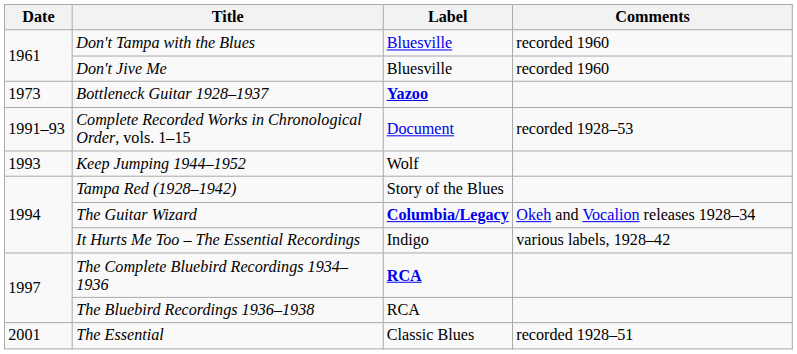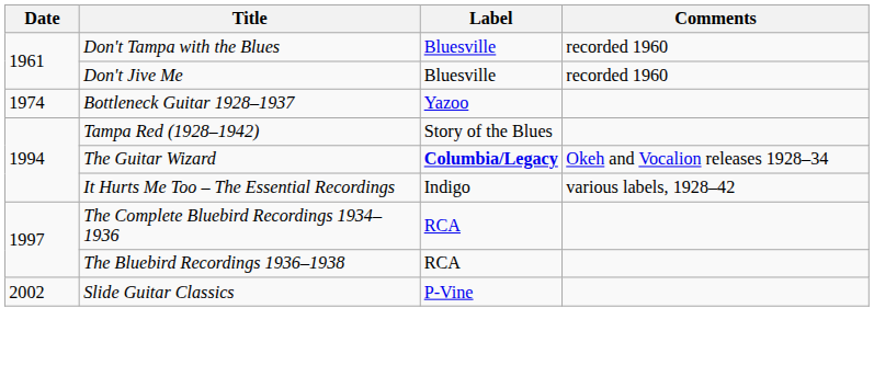 <table class="wikitable">
 <tr>
 <th style="width:60px;">Date</th>
 <th style="width:300px;">Title</th>
 <th style="width:120px;">Label</th>
 <th style="width:270px;">Comments</th>
 </tr>
 <tr>
 <td rowspan="2">1961</td>
 <td><em>Don't Tampa with the Blues</em></td>
 <td><a href='#'>Bluesville</a></td>
 <td>recorded 1960</td>
 </tr>
 <tr>
 <td><em>Don't Jive Me</em></td>
 <td>Bluesville</td>
 <td>recorded 1960</td>
 </tr>
 <tr>
-<td>1973</td>
+<td>1974</td>
 <td><em>Bottleneck Guitar 1928–1937</em></td>
-<td><strong><a href='#'>Yazoo</a></strong></td>
-<td></td>
-</tr>
-<tr>
-<td>1991–93</td>
-<td><em>Complete Recorded Works in Chronological Order</em>, vols. 1–15</td>
-<td><a href='#'>Document</a></td>
-<td>recorded 1928–53</td>
-</tr>
-<tr>
-<td>1993</td>
-<td><em>Keep Jumping 1944–1952</em></td>
-<td>Wolf</td>
+<td><a href='#'>Yazoo</a></td>
 <td></td>
 </tr>
 <tr>
 <td rowspan="3">1994</td>
 <td><em>Tampa Red (1928–1942)</em></td>
 <td>Story of the Blues</td>
 <td></td>
 </tr>
 <tr>
 <td><em>The Guitar Wizard</em></td>
 <td><strong><a href='#'>Columbia/Legacy</a></strong></td>
 <td><a href='#'>Okeh</a> and <a href='#'>Vocalion</a> releases 1928–34</td>
 </tr>
 <tr>
 <td><em>It Hurts Me Too – The Essential Recordings</em></td>
 <td>Indigo</td>
 <td>various labels, 1928–42</td>
 </tr>
 <tr>
 <td rowspan="2">1997</td>
 <td><em>The Complete Bluebird Recordings 1934–1936</em></td>
-<td><strong><a href='#'>RCA</a></strong></td>
+<td><a href='#'>RCA</a></td>
 <td></td>
 </tr>
 <tr>
 <td><em>The Bluebird Recordings 1936–1938</em></td>
 <td>RCA</td>
 <td></td>
 </tr>
 <tr>
-<td>2001</td>
-<td><em>The Essential</em></td>
-<td>Classic Blues</td>
-<td>recorded 1928–51</td>
+<td>2002</td>
+<td><em>Slide Guitar Classics</em></td>
+<td><a href='#'>P-Vine</a></td>
+<td></td>
 </tr>
 </table>
